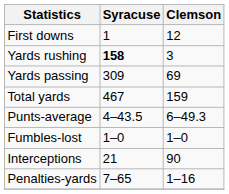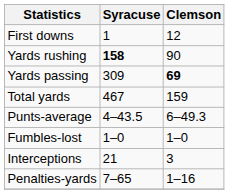 <table class="wikitable">
 <tr>
 <th>Statistics</th>
 <th>Syracuse</th>
 <th>Clemson</th>
 </tr>
 <tr>
 <td>First downs</td>
 <td>1</td>
 <td>12</td>
 </tr>
 <tr>
 <td>Yards rushing</td>
 <td><strong>158</strong></td>
-<td>3</td>
+<td>90</td>
 </tr>
 <tr>
 <td>Yards passing</td>
 <td>309</td>
-<td>69</td>
+<td><strong>69</strong></td>
 </tr>
 <tr>
 <td>Total yards</td>
 <td>467</td>
 <td>159</td>
 </tr>
 <tr>
 <td>Punts-average</td>
 <td>4–43.5</td>
 <td>6–49.3</td>
 </tr>
 <tr>
 <td>Fumbles-lost</td>
 <td>1–0</td>
 <td>1–0</td>
 </tr>
 <tr>
 <td>Interceptions</td>
 <td>21</td>
-<td>90</td>
+<td>3</td>
 </tr>
 <tr>
 <td>Penalties-yards</td>
 <td>7–65</td>
 <td>1–16</td>
 </tr>
 <tr>
 </tr>
 </table>
